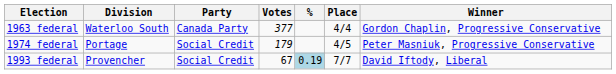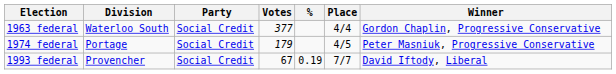 <table class="wikitable" width="800">
 <tr>
 <th align="left">Election</th>
 <th align="left">Division</th>
 <th align="left">Party</th>
 <th align="right">Votes</th>
 <th align="right">%</th>
 <th align="center">Place</th>
 <th align="center">Winner</th>
 </tr>
 <tr>
 <td align="left"><a href='#'>1963 federal</a></td>
 <td align="left"><a href='#'>Waterloo South</a></td>
-<td align="left"><a href='#'>Canada Party</a></td>
+<td align="left"><a href='#'>Social Credit</a></td>
 <td align="right"><em>377</em></td>
 <td align="right"></td>
 <td align="center">4/4</td>
 <td align="left"><a href='#'>Gordon Chaplin</a>, <a href='#'>Progressive Conservative</a></td>
 </tr>
 <tr>
 <td align="left"><a href='#'>1974 federal</a></td>
 <td align="left"><a href='#'>Portage</a></td>
 <td align="left"><a href='#'>Social Credit</a></td>
 <td align="right"><em>179</em></td>
 <td align="right"></td>
 <td align="center">4/5</td>
 <td align="left"><a href='#'>Peter Masniuk</a>, <a href='#'>Progressive Conservative</a></td>
 </tr>
 <tr>
 <td align="left"><a href='#'>1993 federal</a></td>
 <td align="left"><a href='#'>Provencher</a></td>
 <td align="left"><a href='#'>Social Credit</a></td>
 <td align="right">67</td>
-<td align="right" style="background: lightblue;">0.19</td>
+<td align="right">0.19</td>
 <td align="center">7/7</td>
 <td align="left"><a href='#'>David Iftody</a>, <a href='#'>Liberal</a></td>
 </tr>
 </table>
